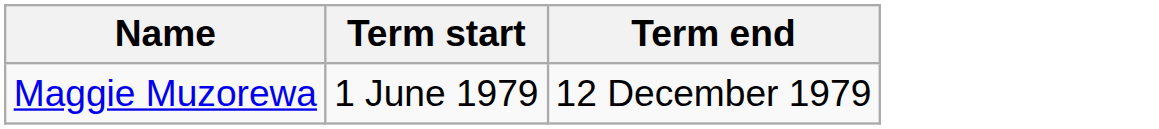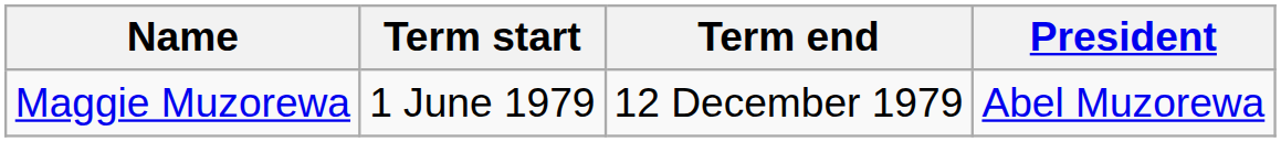 <table class="wikitable">
 <tr>
 <th>Name</th>
 <th>Term start</th>
 <th>Term end</th>
+<th><a href='#'>President</a></th>
 </tr>
 <tr>
 <td><a href='#'>Maggie Muzorewa</a></td>
 <td>1 June 1979</td>
 <td>12 December 1979</td>
+<td><a href='#'>Abel Muzorewa</a></td>
 </tr>
 </table>
